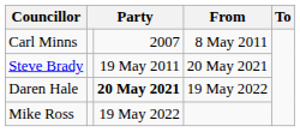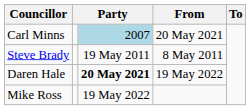 <table class=wikitable>
 <tr>
 <th>Councillor</th>
 <th colspan=2>Party</th>
 <th>From</th>
 <th>To</th>
 </tr>
 <tr>
 <td>Carl Minns</td>
 <td></td>
-<td align=right>2007</td>
-<td align=right>8 May 2011</td>
+<td align=right style="background: lightblue;">2007</td>
+<td align=right>20 May 2021</td>
 </tr>
 <tr>
 <td><a href='#'>Steve Brady</a></td>
 <td></td>
 <td align=right>19 May 2011</td>
-<td align=right>20 May 2021</td>
+<td align=right>8 May 2011</td>
 </tr>
 <tr>
 <td>Daren Hale</td>
 <td></td>
 <td align=right><strong>20 May 2021</strong></td>
 <td align=right>19 May 2022</td>
 </tr>
 <tr>
 <td>Mike Ross</td>
 <td></td>
 <td align=right>19 May 2022</td>
 <td align=right></td>
 </tr>
 </table>
